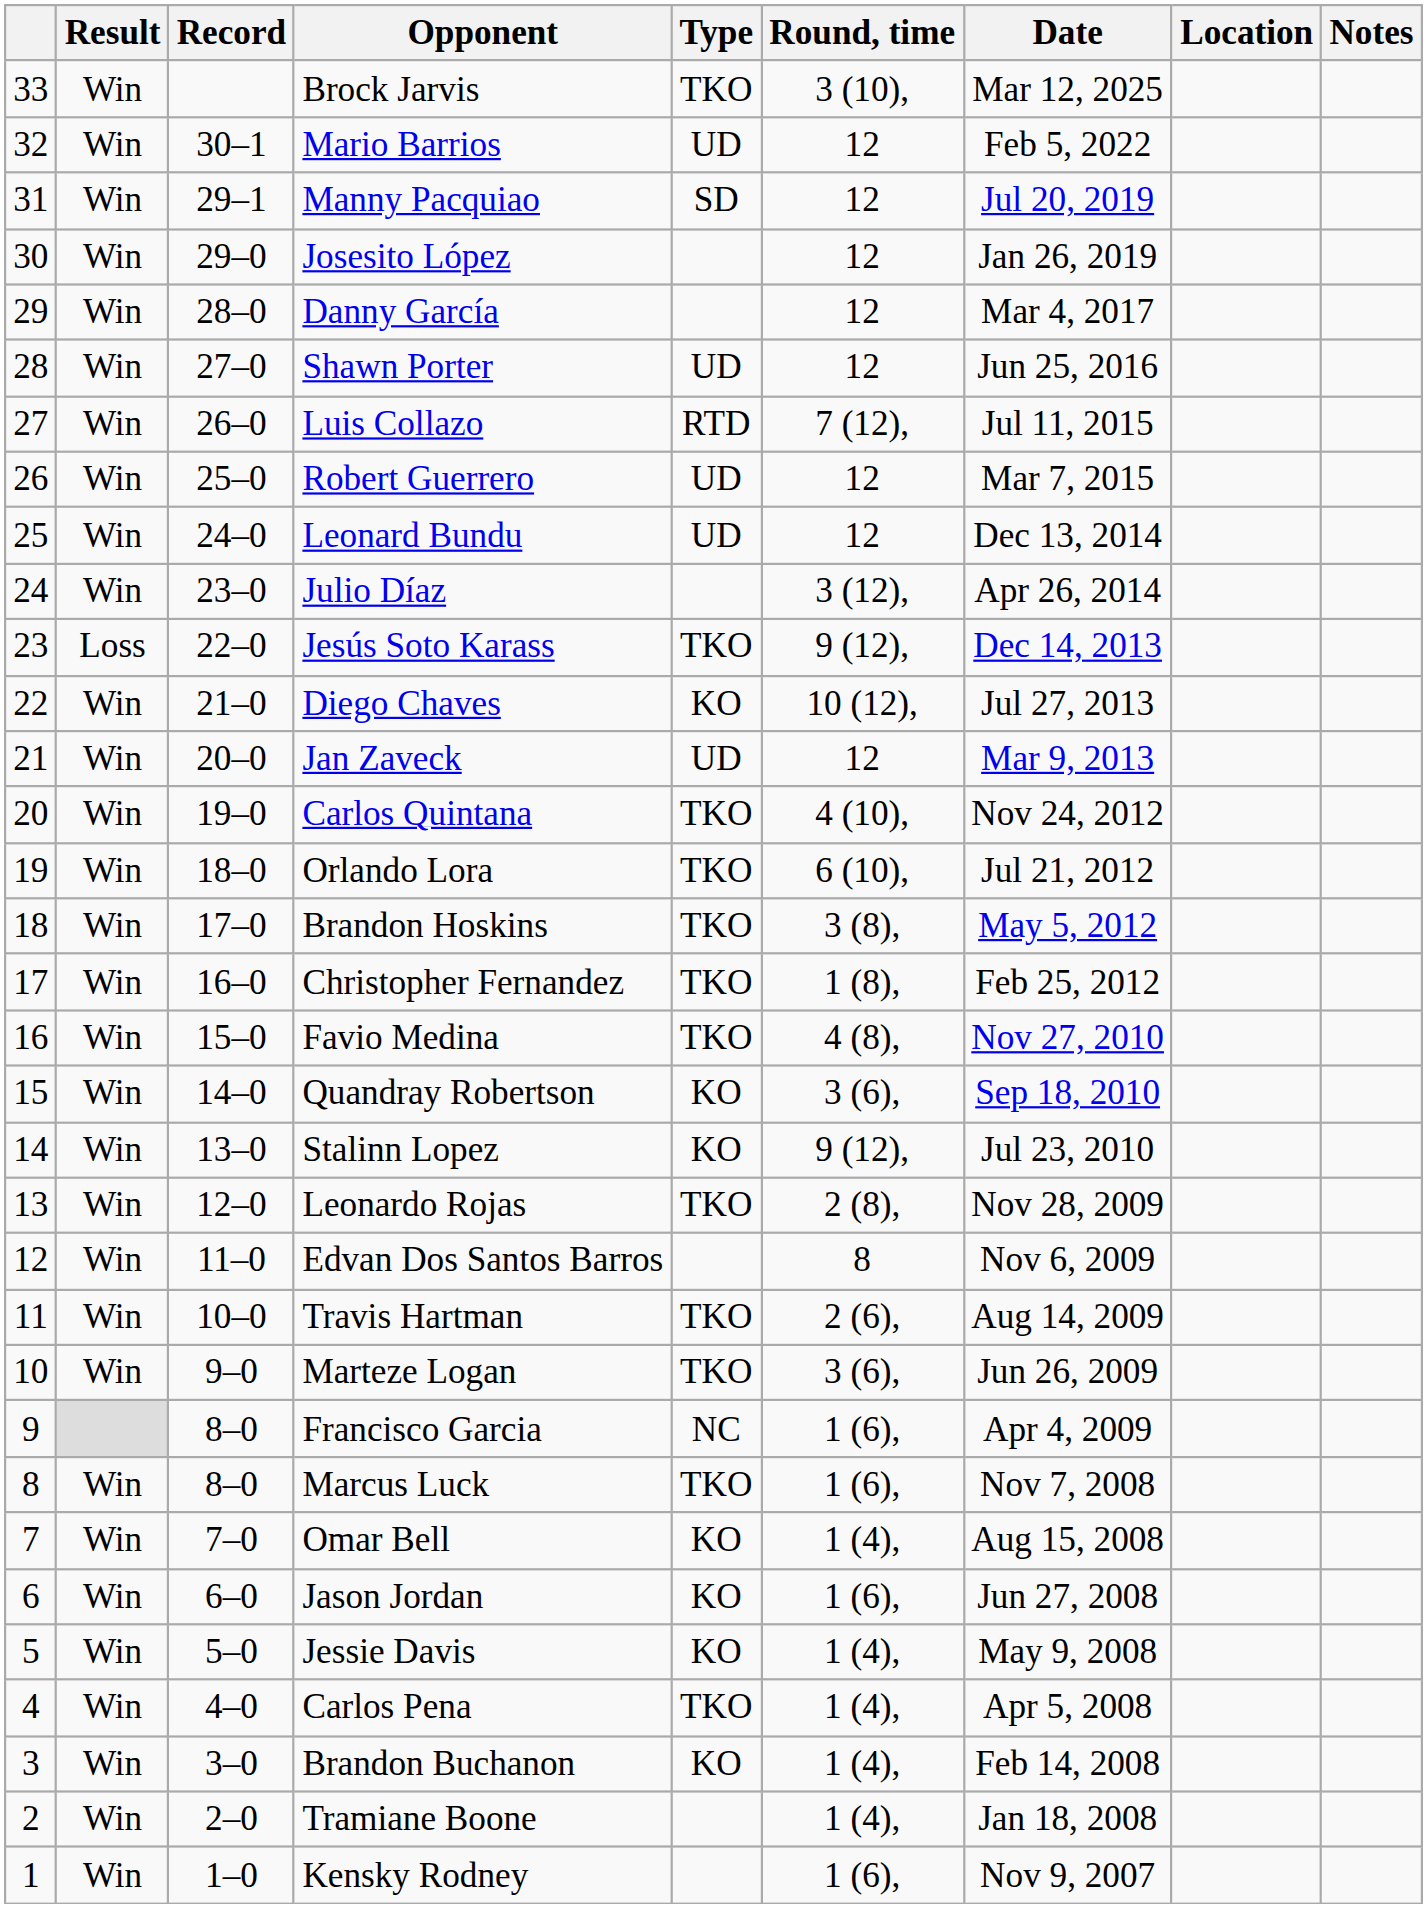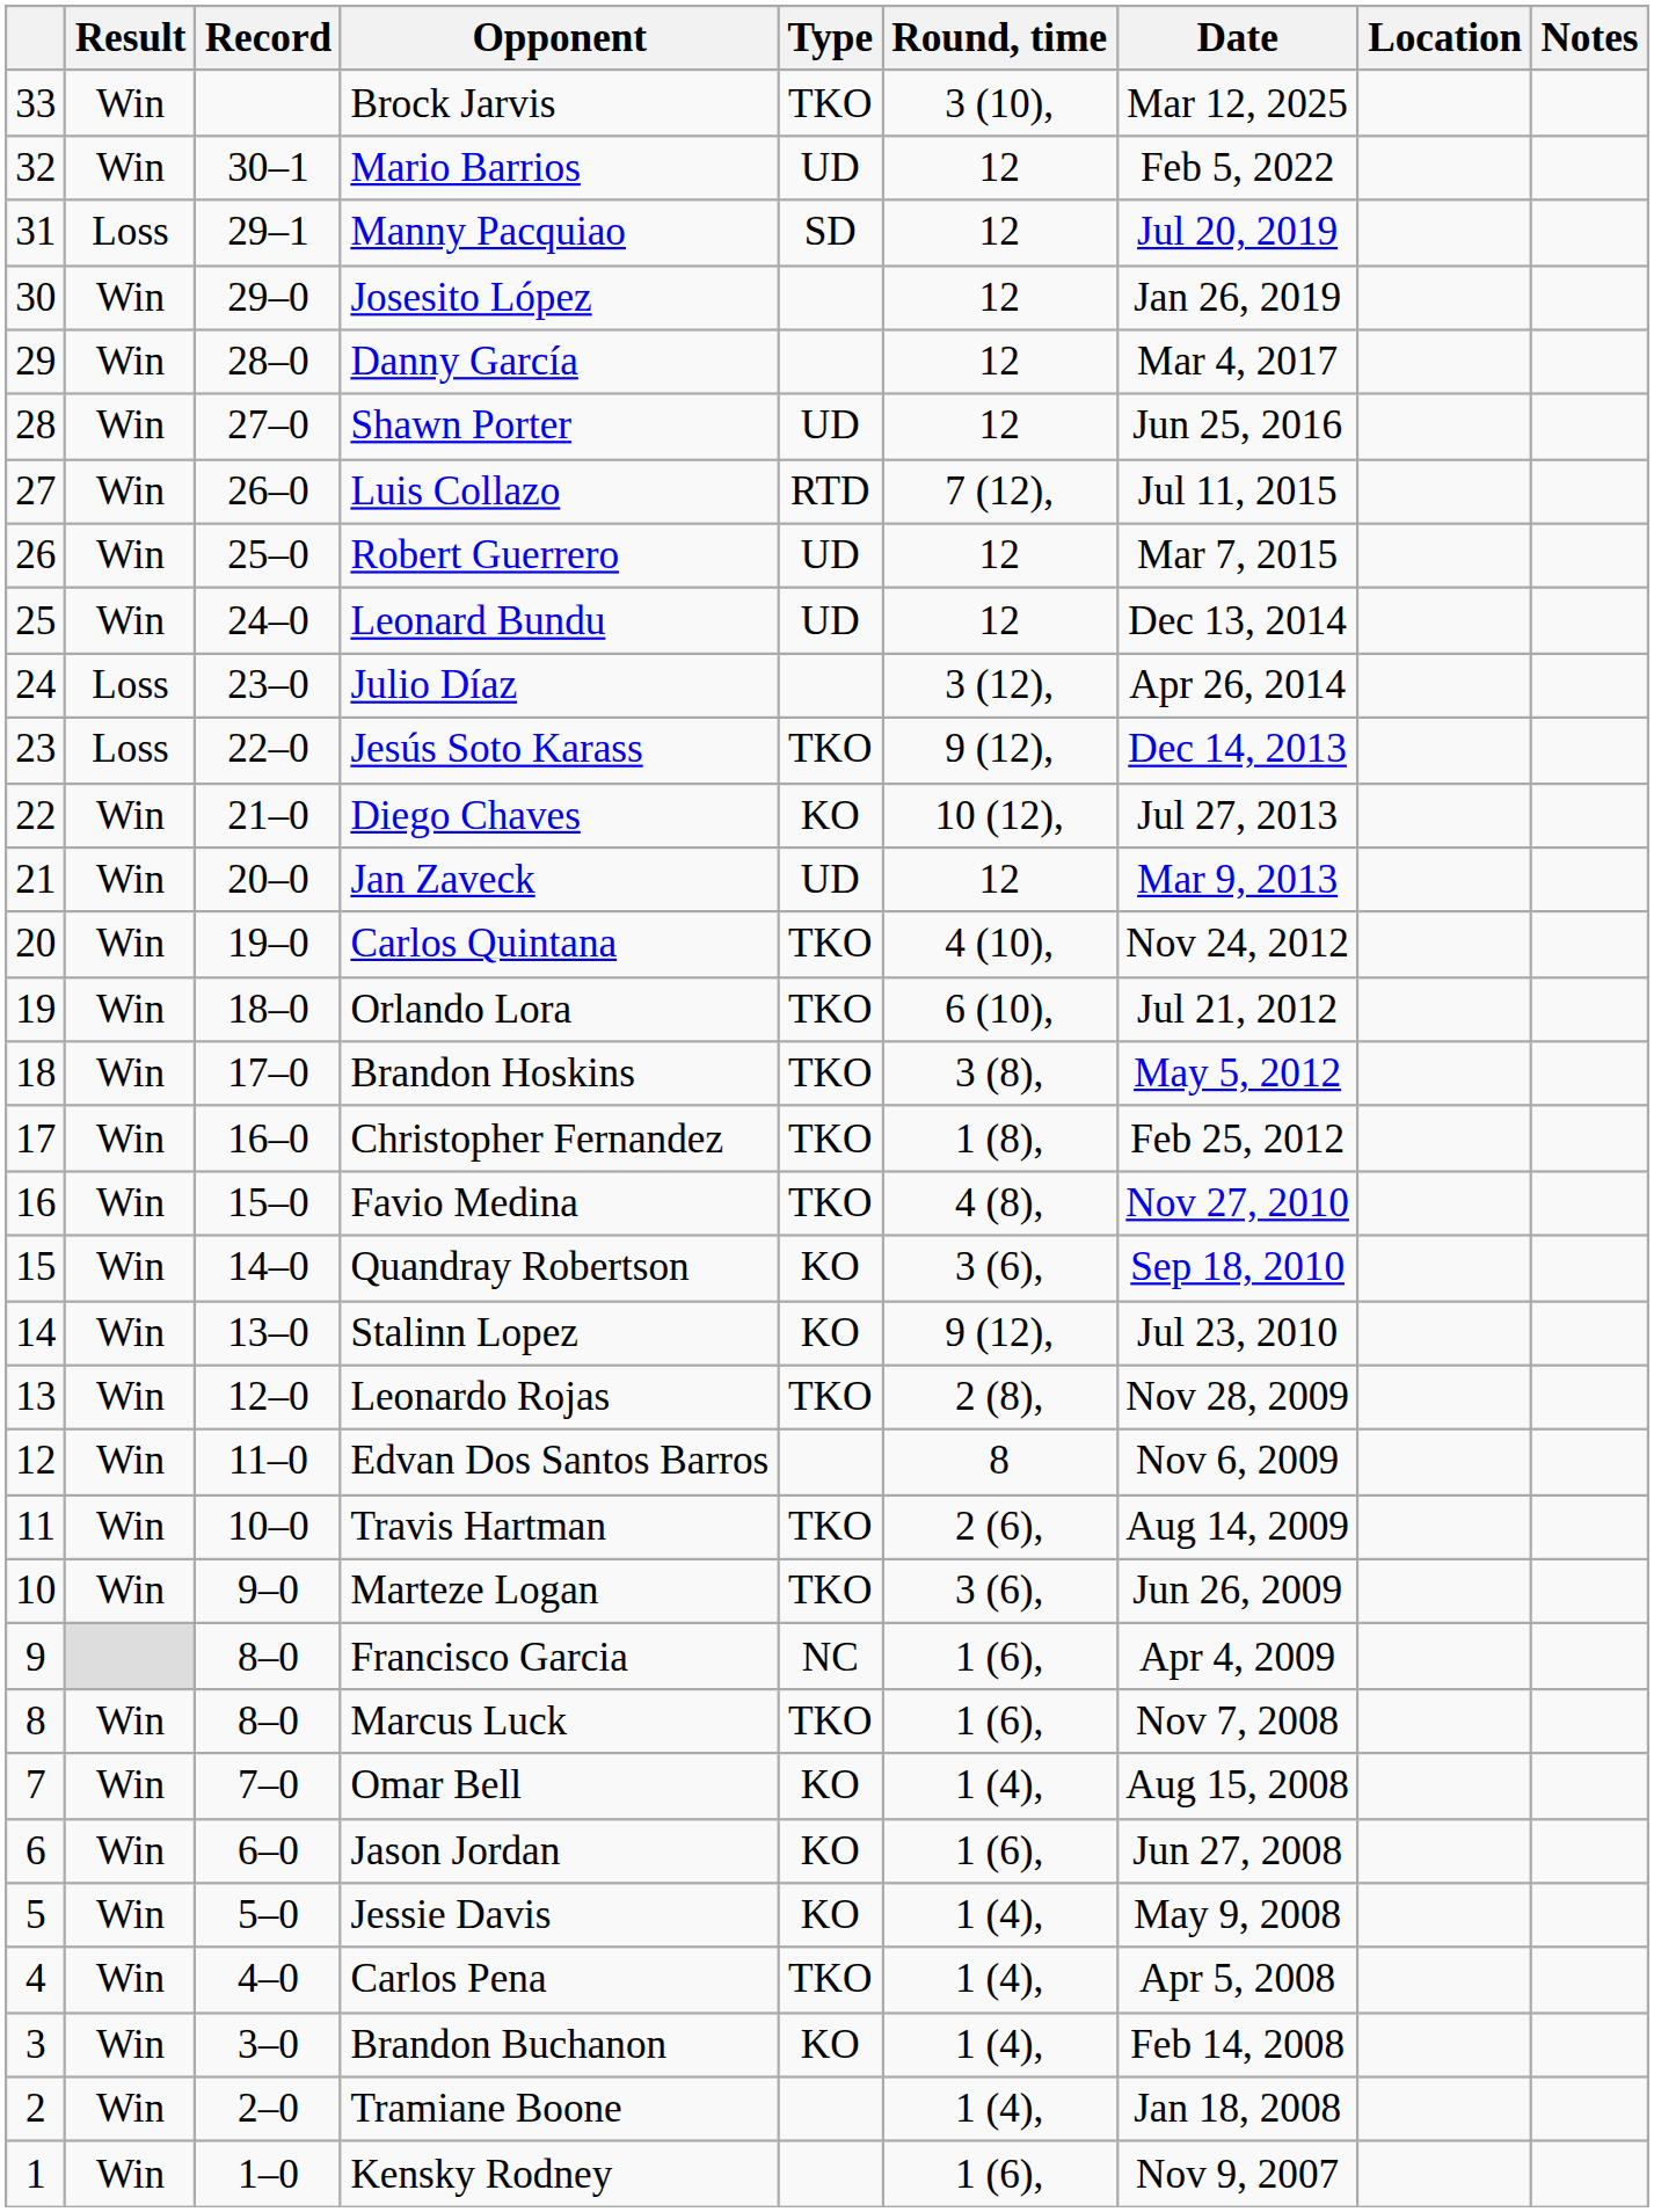 <table class="wikitable" style="text-align:center">
 <tr>
 <th></th>
 <th>Result</th>
 <th>Record</th>
 <th>Opponent</th>
 <th>Type</th>
 <th>Round, time</th>
 <th>Date</th>
 <th>Location</th>
 <th>Notes</th>
 </tr>
 <tr>
 <td>33</td>
 <td>Win</td>
 <td></td>
 <td style="text-align:left;">Brock Jarvis</td>
 <td>TKO</td>
 <td>3 (10), </td>
 <td>Mar 12, 2025</td>
 <td style="text-align:left;"></td>
 <td style="text-align:left;"></td>
 </tr>
 <tr>
 <td>32</td>
 <td>Win</td>
 <td>30–1 </td>
 <td style="text-align:left;"><a href='#'>Mario Barrios</a></td>
 <td>UD</td>
 <td>12</td>
 <td>Feb 5, 2022</td>
 <td style="text-align:left;"></td>
 <td style="text-align:left;"></td>
 </tr>
 <tr>
 <td>31</td>
-<td>Win</td>
+<td>Loss</td>
 <td>29–1 </td>
 <td style="text-align:left;"><a href='#'>Manny Pacquiao</a></td>
 <td>SD</td>
 <td>12</td>
 <td><a href='#'>Jul 20, 2019</a></td>
 <td style="text-align:left;"></td>
 <td style="text-align:left;"></td>
 </tr>
 <tr>
 <td>30</td>
 <td>Win</td>
 <td>29–0 </td>
 <td style="text-align:left;"><a href='#'>Josesito López</a></td>
 <td></td>
 <td>12</td>
 <td>Jan 26, 2019</td>
 <td style="text-align:left;"></td>
 <td style="text-align:left;"></td>
 </tr>
 <tr>
 <td>29</td>
 <td>Win</td>
 <td>28–0 </td>
 <td style="text-align:left;"><a href='#'>Danny García</a></td>
 <td></td>
 <td>12</td>
 <td>Mar 4, 2017</td>
 <td style="text-align:left;"></td>
 <td style="text-align:left;"></td>
 </tr>
 <tr>
 <td>28</td>
 <td>Win</td>
 <td>27–0 </td>
 <td style="text-align:left;"><a href='#'>Shawn Porter</a></td>
 <td>UD</td>
 <td>12</td>
 <td>Jun 25, 2016</td>
 <td style="text-align:left;"></td>
 <td style="text-align:left;"></td>
 </tr>
 <tr>
 <td>27</td>
 <td>Win</td>
 <td>26–0 </td>
 <td style="text-align:left;"><a href='#'>Luis Collazo</a></td>
 <td>RTD</td>
 <td>7 (12), </td>
 <td>Jul 11, 2015</td>
 <td style="text-align:left;"></td>
 <td style="text-align:left;"></td>
 </tr>
 <tr>
 <td>26</td>
 <td>Win</td>
 <td>25–0 </td>
 <td style="text-align:left;"><a href='#'>Robert Guerrero</a></td>
 <td>UD</td>
 <td>12</td>
 <td>Mar 7, 2015</td>
 <td style="text-align:left;"></td>
 <td style="text-align:left;"></td>
 </tr>
 <tr>
 <td>25</td>
 <td>Win</td>
 <td>24–0 </td>
 <td style="text-align:left;"><a href='#'>Leonard Bundu</a></td>
 <td>UD</td>
 <td>12</td>
 <td>Dec 13, 2014</td>
 <td style="text-align:left;"></td>
 <td style="text-align:left;"></td>
 </tr>
 <tr>
 <td>24</td>
-<td>Win</td>
+<td>Loss</td>
 <td>23–0 </td>
 <td style="text-align:left;"><a href='#'>Julio Díaz</a></td>
 <td></td>
 <td>3 (12), </td>
 <td>Apr 26, 2014</td>
 <td style="text-align:left;"></td>
 <td style="text-align:left;"></td>
 </tr>
 <tr>
 <td>23</td>
 <td>Loss</td>
 <td>22–0 </td>
 <td style="text-align:left;"><a href='#'>Jesús Soto Karass</a></td>
 <td>TKO</td>
 <td>9 (12), </td>
 <td><a href='#'>Dec 14, 2013</a></td>
 <td style="text-align:left;"></td>
 <td style="text-align:left;"></td>
 </tr>
 <tr>
 <td>22</td>
 <td>Win</td>
 <td>21–0 </td>
 <td style="text-align:left;"><a href='#'>Diego Chaves</a></td>
 <td>KO</td>
 <td>10 (12), </td>
 <td>Jul 27, 2013</td>
 <td style="text-align:left;"></td>
 <td style="text-align:left;"></td>
 </tr>
 <tr>
 <td>21</td>
 <td>Win</td>
 <td>20–0 </td>
 <td style="text-align:left;"><a href='#'>Jan Zaveck</a></td>
 <td>UD</td>
 <td>12</td>
 <td><a href='#'>Mar 9, 2013</a></td>
 <td style="text-align:left;"></td>
 <td style="text-align:left;"></td>
 </tr>
 <tr>
 <td>20</td>
 <td>Win</td>
 <td>19–0 </td>
 <td style="text-align:left;"><a href='#'>Carlos Quintana</a></td>
 <td>TKO</td>
 <td>4 (10), </td>
 <td>Nov 24, 2012</td>
 <td style="text-align:left;"></td>
 <td style="text-align:left;"></td>
 </tr>
 <tr>
 <td>19</td>
 <td>Win</td>
 <td>18–0 </td>
 <td style="text-align:left;">Orlando Lora</td>
 <td>TKO</td>
 <td>6 (10), </td>
 <td>Jul 21, 2012</td>
 <td style="text-align:left;"></td>
 <td></td>
 </tr>
 <tr>
 <td>18</td>
 <td>Win</td>
 <td>17–0 </td>
 <td style="text-align:left;">Brandon Hoskins</td>
 <td>TKO</td>
 <td>3 (8), </td>
 <td><a href='#'>May 5, 2012</a></td>
 <td style="text-align:left;"></td>
 <td></td>
 </tr>
 <tr>
 <td>17</td>
 <td>Win</td>
 <td>16–0 </td>
 <td style="text-align:left;">Christopher Fernandez</td>
 <td>TKO</td>
 <td>1 (8), </td>
 <td>Feb 25, 2012</td>
 <td style="text-align:left;"></td>
 <td></td>
 </tr>
 <tr>
 <td>16</td>
 <td>Win</td>
 <td>15–0 </td>
 <td style="text-align:left;">Favio Medina</td>
 <td>TKO</td>
 <td>4 (8), </td>
 <td><a href='#'>Nov 27, 2010</a></td>
 <td style="text-align:left;"></td>
 <td></td>
 </tr>
 <tr>
 <td>15</td>
 <td>Win</td>
 <td>14–0 </td>
 <td style="text-align:left;">Quandray Robertson</td>
 <td>KO</td>
 <td>3 (6), </td>
 <td><a href='#'>Sep 18, 2010</a></td>
 <td style="text-align:left;"></td>
 <td></td>
 </tr>
 <tr>
 <td>14</td>
 <td>Win</td>
 <td>13–0 </td>
 <td style="text-align:left;">Stalinn Lopez</td>
 <td>KO</td>
 <td>9 (12), </td>
 <td>Jul 23, 2010</td>
 <td style="text-align:left;"></td>
 <td></td>
 </tr>
 <tr>
 <td>13</td>
 <td>Win</td>
 <td>12–0 </td>
 <td style="text-align:left;">Leonardo Rojas</td>
 <td>TKO</td>
 <td>2 (8), </td>
 <td>Nov 28, 2009</td>
 <td style="text-align:left;"></td>
 <td></td>
 </tr>
 <tr>
 <td>12</td>
 <td>Win</td>
 <td>11–0 </td>
 <td style="text-align:left;">Edvan Dos Santos Barros</td>
 <td></td>
 <td>8</td>
 <td>Nov 6, 2009</td>
 <td style="text-align:left;"></td>
 <td></td>
 </tr>
 <tr>
 <td>11</td>
 <td>Win</td>
 <td>10–0 </td>
 <td style="text-align:left;">Travis Hartman</td>
 <td>TKO</td>
 <td>2 (6), </td>
 <td>Aug 14, 2009</td>
 <td style="text-align:left;"></td>
 <td></td>
 </tr>
 <tr>
 <td>10</td>
 <td>Win</td>
 <td>9–0 </td>
 <td style="text-align:left;">Marteze Logan</td>
 <td>TKO</td>
 <td>3 (6), </td>
 <td>Jun 26, 2009</td>
 <td style="text-align:left;"></td>
 <td></td>
 </tr>
 <tr>
 <td>9</td>
 <td style="background:#DDD"></td>
 <td>8–0 </td>
 <td style="text-align:left;">Francisco Garcia</td>
 <td>NC</td>
 <td>1 (6), </td>
 <td>Apr 4, 2009</td>
 <td style="text-align:left;"></td>
 <td style="text-align:left;"></td>
 </tr>
 <tr>
 <td>8</td>
 <td>Win</td>
 <td>8–0</td>
 <td style="text-align:left;">Marcus Luck</td>
 <td>TKO</td>
 <td>1 (6), </td>
 <td>Nov 7, 2008</td>
 <td style="text-align:left;"></td>
 <td></td>
 </tr>
 <tr>
 <td>7</td>
 <td>Win</td>
 <td>7–0</td>
 <td style="text-align:left;">Omar Bell</td>
 <td>KO</td>
 <td>1 (4), </td>
 <td>Aug 15, 2008</td>
 <td style="text-align:left;"></td>
 <td></td>
 </tr>
 <tr>
 <td>6</td>
 <td>Win</td>
 <td>6–0</td>
 <td style="text-align:left;">Jason Jordan</td>
 <td>KO</td>
 <td>1 (6), </td>
 <td>Jun 27, 2008</td>
 <td style="text-align:left;"></td>
 <td></td>
 </tr>
 <tr>
 <td>5</td>
 <td>Win</td>
 <td>5–0</td>
 <td style="text-align:left;">Jessie Davis</td>
 <td>KO</td>
 <td>1 (4), </td>
 <td>May 9, 2008</td>
 <td style="text-align:left;"></td>
 <td></td>
 </tr>
 <tr>
 <td>4</td>
 <td>Win</td>
 <td>4–0</td>
 <td style="text-align:left;">Carlos Pena</td>
 <td>TKO</td>
 <td>1 (4), </td>
 <td>Apr 5, 2008</td>
 <td style="text-align:left;"></td>
 <td></td>
 </tr>
 <tr>
 <td>3</td>
 <td>Win</td>
 <td>3–0</td>
 <td style="text-align:left;">Brandon Buchanon</td>
 <td>KO</td>
 <td>1 (4), </td>
 <td>Feb 14, 2008</td>
 <td style="text-align:left;"></td>
 <td></td>
 </tr>
 <tr>
 <td>2</td>
 <td>Win</td>
 <td>2–0</td>
 <td style="text-align:left;">Tramiane Boone</td>
 <td></td>
 <td>1 (4), </td>
 <td>Jan 18, 2008</td>
 <td style="text-align:left;"></td>
 <td></td>
 </tr>
 <tr>
 <td>1</td>
 <td>Win</td>
 <td>1–0</td>
 <td style="text-align:left;">Kensky Rodney</td>
 <td></td>
 <td>1 (6), </td>
 <td>Nov 9, 2007</td>
 <td style="text-align:left;"></td>
 <td></td>
 </tr>
 </table>
